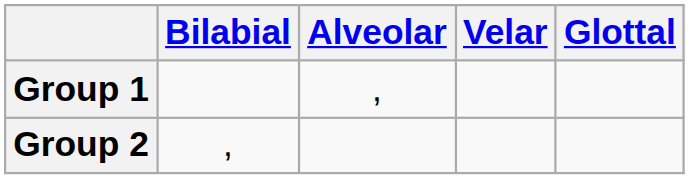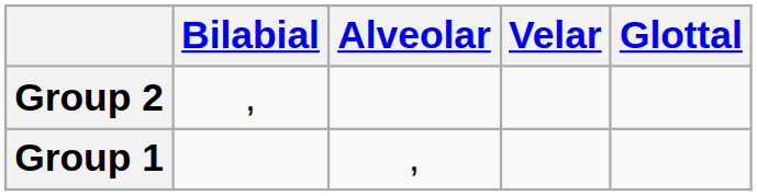 <table class="wikitable" style="text-align: center;">
 <tr>
 <th></th>
 <th><a href='#'>Bilabial</a></th>
 <th><a href='#'>Alveolar</a></th>
 <th><a href='#'>Velar</a></th>
 <th><a href='#'>Glottal</a></th>
 </tr>
 <tr>
+<th>Group 2</th>
+<td>, </td>
+<td></td>
+<td></td>
+<td></td>
+</tr>
+<tr>
 <th>Group 1</th>
 <td></td>
 <td>, </td>
 <td></td>
 <td></td>
 </tr>
-<tr>
-<th>Group 2</th>
-<td>, </td>
-<td></td>
-<td></td>
-<td></td>
-</tr>
 </table>
